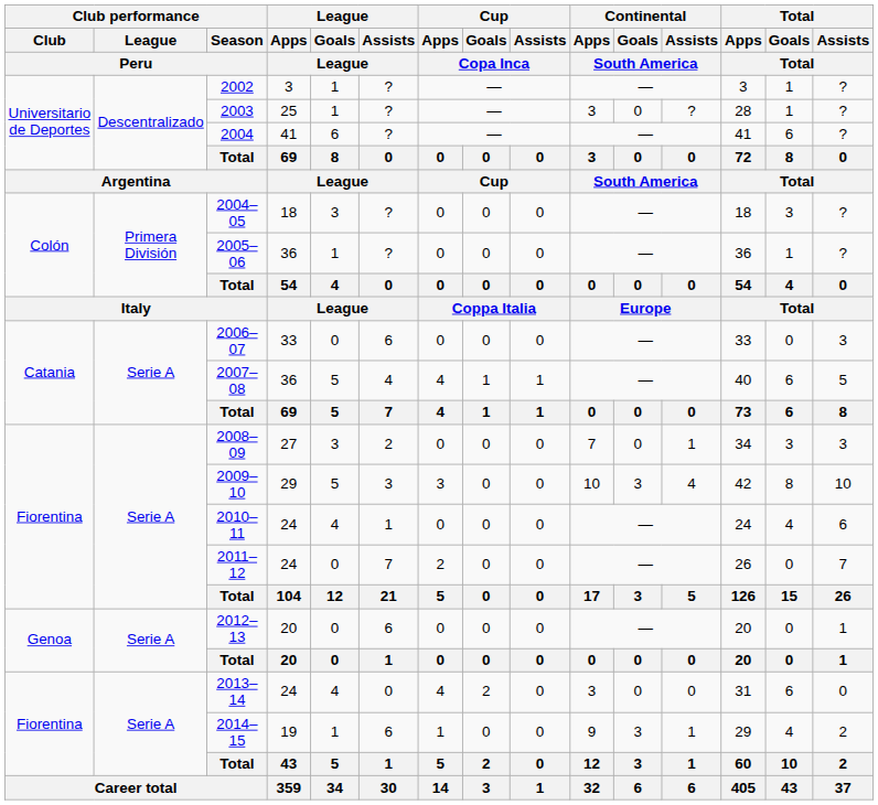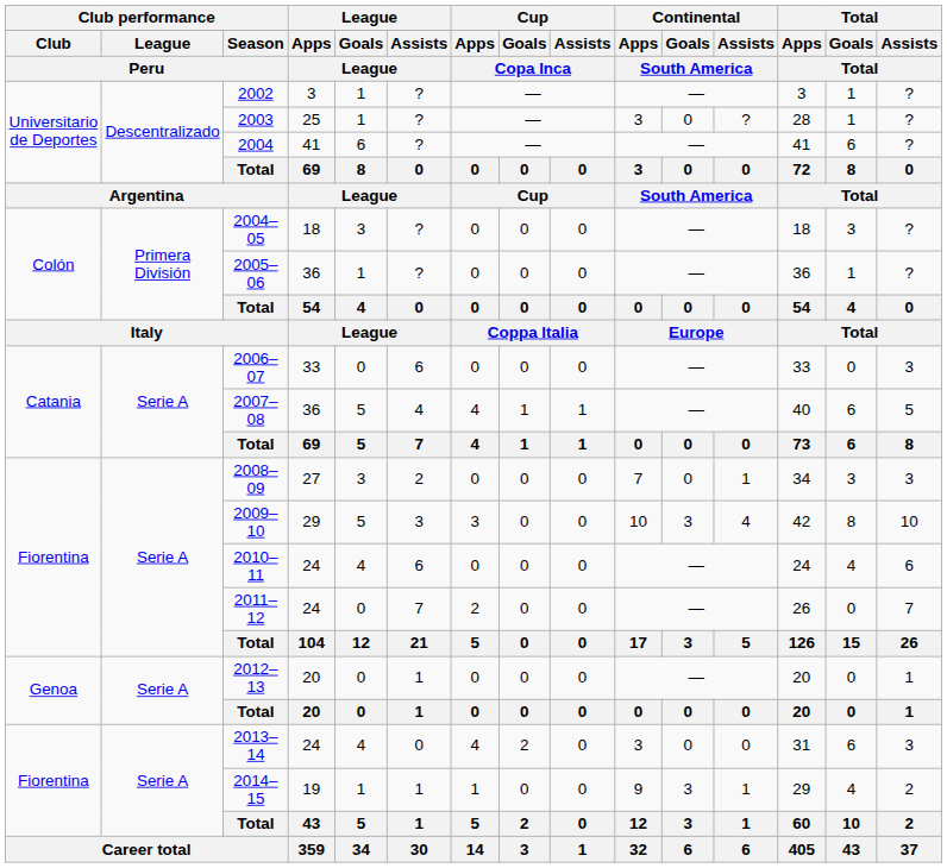 <table class="wikitable" style="font-size:100%; text-align: center;">
 <tr>
 <th colspan="3">Club performance</th>
 <th colspan="3">League</th>
 <th colspan="3">Cup</th>
 <th colspan="3">Continental</th>
 <th colspan="3">Total</th>
 </tr>
 <tr>
 <th>Club</th>
 <th>League</th>
 <th>Season</th>
 <th>Apps</th>
 <th>Goals</th>
 <th>Assists</th>
 <th>Apps</th>
 <th>Goals</th>
 <th>Assists</th>
 <th>Apps</th>
 <th>Goals</th>
 <th>Assists</th>
 <th>Apps</th>
 <th>Goals</th>
 <th>Assists</th>
 </tr>
 <tr>
 <th colspan="3">Peru</th>
 <th colspan="3">League</th>
 <th colspan="3"><a href='#'>Copa Inca</a></th>
 <th colspan="3"><a href='#'>South America</a></th>
 <th colspan="3">Total</th>
 </tr>
 <tr>
 <td rowspan="4"><a href='#'>Universitario de Deportes</a></td>
 <td rowspan="4"><a href='#'>Descentralizado</a></td>
 <td><a href='#'>2002</a></td>
 <td>3</td>
 <td>1</td>
 <td>?</td>
 <td colspan="3">—</td>
 <td colspan="3">—</td>
 <td>3</td>
 <td>1</td>
 <td>?</td>
 </tr>
 <tr>
 <td><a href='#'>2003</a></td>
 <td>25</td>
 <td>1</td>
 <td>?</td>
 <td colspan="3">—</td>
 <td>3</td>
 <td>0</td>
 <td>?</td>
 <td>28</td>
 <td>1</td>
 <td>?</td>
 </tr>
 <tr>
 <td><a href='#'>2004</a></td>
 <td>41</td>
 <td>6</td>
 <td>?</td>
 <td colspan="3">—</td>
 <td colspan="3">—</td>
 <td>41</td>
 <td>6</td>
 <td>?</td>
 </tr>
 <tr>
 <th colspan="1">Total</th>
 <th>69</th>
 <th>8</th>
 <th>0</th>
 <th>0</th>
 <th>0</th>
 <th>0</th>
 <th>3</th>
 <th>0</th>
 <th>0</th>
 <th>72</th>
 <th>8</th>
 <th>0</th>
 </tr>
 <tr>
 <th colspan="3">Argentina</th>
 <th colspan="3">League</th>
 <th colspan="3">Cup</th>
 <th colspan="3"><a href='#'>South America</a></th>
 <th colspan="3">Total</th>
 </tr>
 <tr>
 <td rowspan="3"><a href='#'>Colón</a></td>
 <td rowspan="3"><a href='#'>Primera División</a></td>
 <td><a href='#'>2004–05</a></td>
 <td>18</td>
 <td>3</td>
 <td>?</td>
 <td>0</td>
 <td>0</td>
 <td>0</td>
 <td colspan="3">—</td>
 <td>18</td>
 <td>3</td>
 <td>?</td>
 </tr>
 <tr>
 <td><a href='#'>2005–06</a></td>
 <td>36</td>
 <td>1</td>
 <td>?</td>
 <td>0</td>
 <td>0</td>
 <td>0</td>
 <td colspan="3">—</td>
 <td>36</td>
 <td>1</td>
 <td>?</td>
 </tr>
 <tr>
 <th colspan="1">Total</th>
 <th>54</th>
 <th>4</th>
 <th>0</th>
 <th>0</th>
 <th>0</th>
 <th>0</th>
 <th>0</th>
 <th>0</th>
 <th>0</th>
 <th>54</th>
 <th>4</th>
 <th>0</th>
 </tr>
 <tr>
 <th colspan="3">Italy</th>
 <th colspan="3">League</th>
 <th colspan="3"><a href='#'>Coppa Italia</a></th>
 <th colspan="3"><a href='#'>Europe</a></th>
 <th colspan="3">Total</th>
 </tr>
 <tr>
 <td rowspan="3"><a href='#'>Catania</a></td>
 <td rowspan="3"><a href='#'>Serie A</a></td>
 <td><a href='#'>2006–07</a></td>
 <td>33</td>
 <td>0</td>
 <td>6</td>
 <td>0</td>
 <td>0</td>
 <td>0</td>
 <td colspan="3">—</td>
 <td>33</td>
 <td>0</td>
 <td>3</td>
 </tr>
 <tr>
 <td><a href='#'>2007–08</a></td>
 <td>36</td>
 <td>5</td>
 <td>4</td>
 <td>4</td>
 <td>1</td>
 <td>1</td>
 <td colspan="3">—</td>
 <td>40</td>
 <td>6</td>
 <td>5</td>
 </tr>
 <tr>
 <th colspan="1">Total</th>
 <th>69</th>
 <th>5</th>
 <th>7</th>
 <th>4</th>
 <th>1</th>
 <th>1</th>
 <th>0</th>
 <th>0</th>
 <th>0</th>
 <th>73</th>
 <th>6</th>
 <th>8</th>
 </tr>
 <tr>
 <td rowspan="5"><a href='#'>Fiorentina</a></td>
 <td rowspan="5"><a href='#'>Serie A</a></td>
 <td><a href='#'>2008–09</a></td>
 <td>27</td>
 <td>3</td>
 <td>2</td>
 <td>0</td>
 <td>0</td>
 <td>0</td>
 <td>7</td>
 <td>0</td>
 <td>1</td>
 <td>34</td>
 <td>3</td>
 <td>3</td>
 </tr>
 <tr>
 <td><a href='#'>2009–10</a></td>
 <td>29</td>
 <td>5</td>
 <td>3</td>
 <td>3</td>
 <td>0</td>
 <td>0</td>
 <td>10</td>
 <td>3</td>
 <td>4</td>
 <td>42</td>
 <td>8</td>
 <td>10</td>
 </tr>
 <tr>
 <td><a href='#'>2010–11</a></td>
 <td>24</td>
 <td>4</td>
-<td>1</td>
+<td>6</td>
 <td>0</td>
 <td>0</td>
 <td>0</td>
 <td colspan="3">—</td>
 <td>24</td>
 <td>4</td>
 <td>6</td>
 </tr>
 <tr>
 <td><a href='#'>2011–12</a></td>
 <td>24</td>
 <td>0</td>
 <td>7</td>
 <td>2</td>
 <td>0</td>
 <td>0</td>
 <td colspan="3">—</td>
 <td>26</td>
 <td>0</td>
 <td>7</td>
 </tr>
 <tr>
 <th colspan="1">Total</th>
 <th>104</th>
 <th>12</th>
 <th>21</th>
 <th>5</th>
 <th>0</th>
 <th>0</th>
 <th>17</th>
 <th>3</th>
 <th>5</th>
 <th>126</th>
 <th>15</th>
 <th>26</th>
 </tr>
 <tr>
 <td rowspan="2"><a href='#'>Genoa</a></td>
 <td rowspan="2"><a href='#'>Serie A</a></td>
 <td><a href='#'>2012–13</a></td>
 <td>20</td>
 <td>0</td>
-<td>6</td>
+<td>1</td>
 <td>0</td>
 <td>0</td>
 <td>0</td>
 <td colspan="3">—</td>
 <td>20</td>
 <td>0</td>
 <td>1</td>
 </tr>
 <tr>
 <th colspan="1">Total</th>
 <th>20</th>
 <th>0</th>
 <th>1</th>
 <th>0</th>
 <th>0</th>
 <th>0</th>
 <th>0</th>
 <th>0</th>
 <th>0</th>
 <th>20</th>
 <th>0</th>
 <th>1</th>
 </tr>
 <tr>
 <td rowspan="3"><a href='#'>Fiorentina</a></td>
 <td rowspan="3"><a href='#'>Serie A</a></td>
 <td><a href='#'>2013–14</a></td>
 <td>24</td>
 <td>4</td>
 <td>0</td>
 <td>4</td>
 <td>2</td>
 <td>0</td>
 <td>3</td>
 <td>0</td>
 <td>0</td>
 <td>31</td>
 <td>6</td>
-<td>0</td>
+<td>3</td>
 </tr>
 <tr>
 <td><a href='#'>2014–15</a></td>
 <td>19</td>
 <td>1</td>
-<td>6</td>
+<td>1</td>
 <td>1</td>
 <td>0</td>
 <td>0</td>
 <td>9</td>
 <td>3</td>
 <td>1</td>
 <td>29</td>
 <td>4</td>
 <td>2</td>
 </tr>
 <tr>
 <th colspan="1">Total</th>
 <th>43</th>
 <th>5</th>
 <th>1</th>
 <th>5</th>
 <th>2</th>
 <th>0</th>
 <th>12</th>
 <th>3</th>
 <th>1</th>
 <th>60</th>
 <th>10</th>
 <th>2</th>
 </tr>
 <tr>
 <th colspan="3">Career total</th>
 <th>359</th>
 <th>34</th>
 <th>30</th>
 <th>14</th>
 <th>3</th>
 <th>1</th>
 <th>32</th>
 <th>6</th>
 <th>6</th>
 <th>405</th>
 <th>43</th>
 <th>37</th>
 </tr>
 </table>
